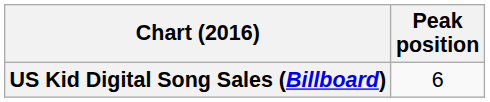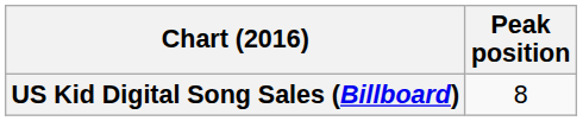 <table class="wikitable plainrowheaders" style="text-align:center">
 <tr>
 <th scope="col">Chart (2016)</th>
 <th scope="col">Peak<br> position</th>
 </tr>
 <tr>
 <th scope="row">US Kid Digital Song Sales (<a href='#'><em>Billboard</em></a>)</th>
-<td>6</td>
+<td>8</td>
 </tr>
 </table>
